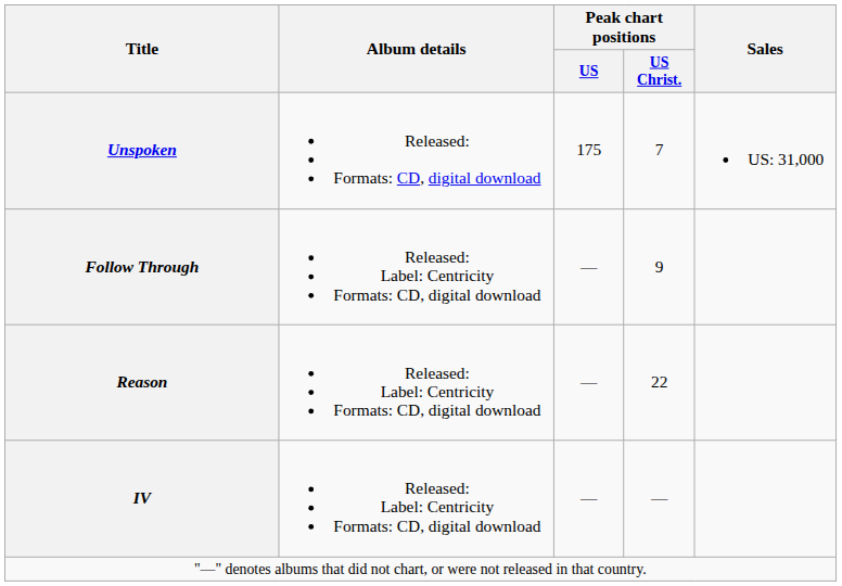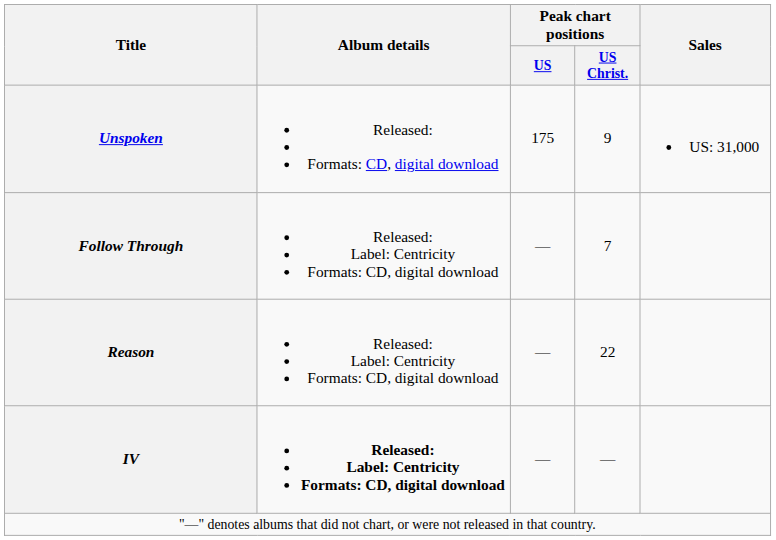 <table class="wikitable plainrowheaders" style="text-align:center;">
 <tr>
 <th scope="col" rowspan="2" style="width:16em;">Title</th>
 <th scope="col" rowspan="2" style="width:16em;">Album details</th>
 <th scope="col" colspan="2" style="width:8em;">Peak chart positions</th>
 <th scope="col" rowspan="2" style="width:8em;">Sales</th>
 </tr>
 <tr>
 <th style="width:3em; font-size:90%"><a href='#'>US</a><br></th>
 <th style="width:3em; font-size:90%"><a href='#'>US <br>Christ.</a><br></th>
 </tr>
 <tr>
 <th scope="row"><em><a href='#'>Unspoken</a></em></th>
 <td><br><ul><li>Released: </li><li></li><li>Formats: <a href='#'>CD</a>, <a href='#'>digital download</a></li></ul></td>
 <td>175</td>
-<td>7</td>
+<td>9</td>
 <td><br><ul><li>US: 31,000</li></ul></td>
 </tr>
 <tr>
 <th scope="row"><em>Follow Through</em></th>
 <td><br><ul><li>Released: </li><li>Label: Centricity</li><li>Formats: CD, digital download</li></ul></td>
 <td>—</td>
-<td>9</td>
+<td>7</td>
 <td></td>
 </tr>
 <tr>
 <th scope="row"><em>Reason</em></th>
 <td><br><ul><li>Released: </li><li>Label: Centricity</li><li>Formats: CD, digital download</li></ul></td>
 <td>—</td>
 <td>22</td>
 <td></td>
 </tr>
 <tr>
 <th scope="row"><em>IV</em></th>
-<td><br><ul><li>Released: </li><li>Label: Centricity</li><li>Formats: CD, digital download</li></ul></td>
+<td><strong><br><ul><li>Released: </li><li>Label: Centricity</li><li>Formats: CD, digital download</li></ul></strong></td>
 <td>—</td>
 <td>—</td>
 <td></td>
 </tr>
 <tr>
 <td colspan="8" style="text-align:center; font-size:90%;">"—" denotes albums that did not chart, or were not released in that country.</td>
 </tr>
 </table>
